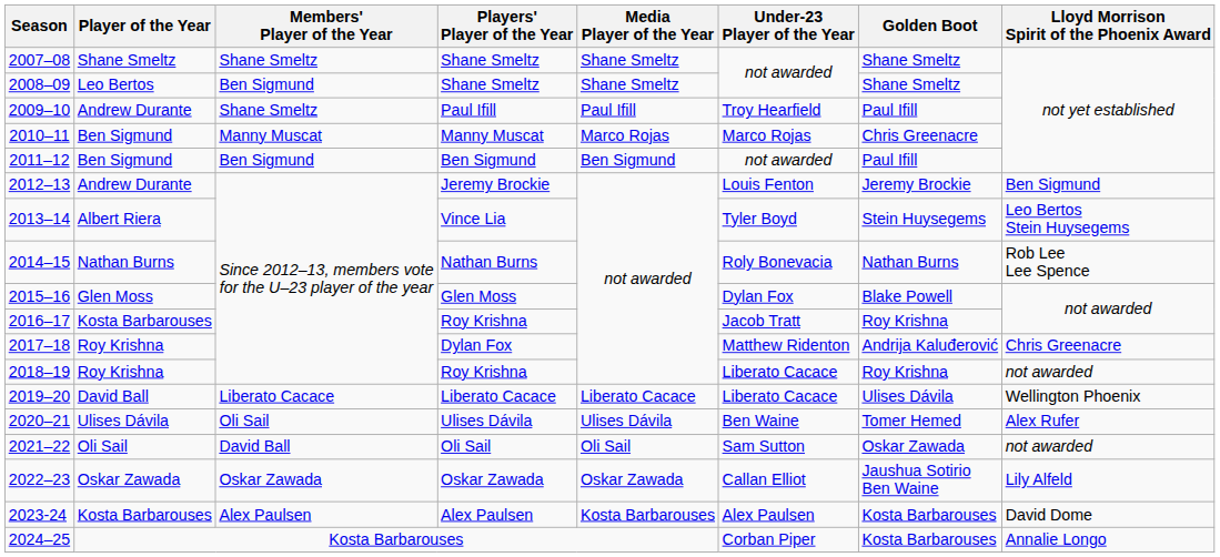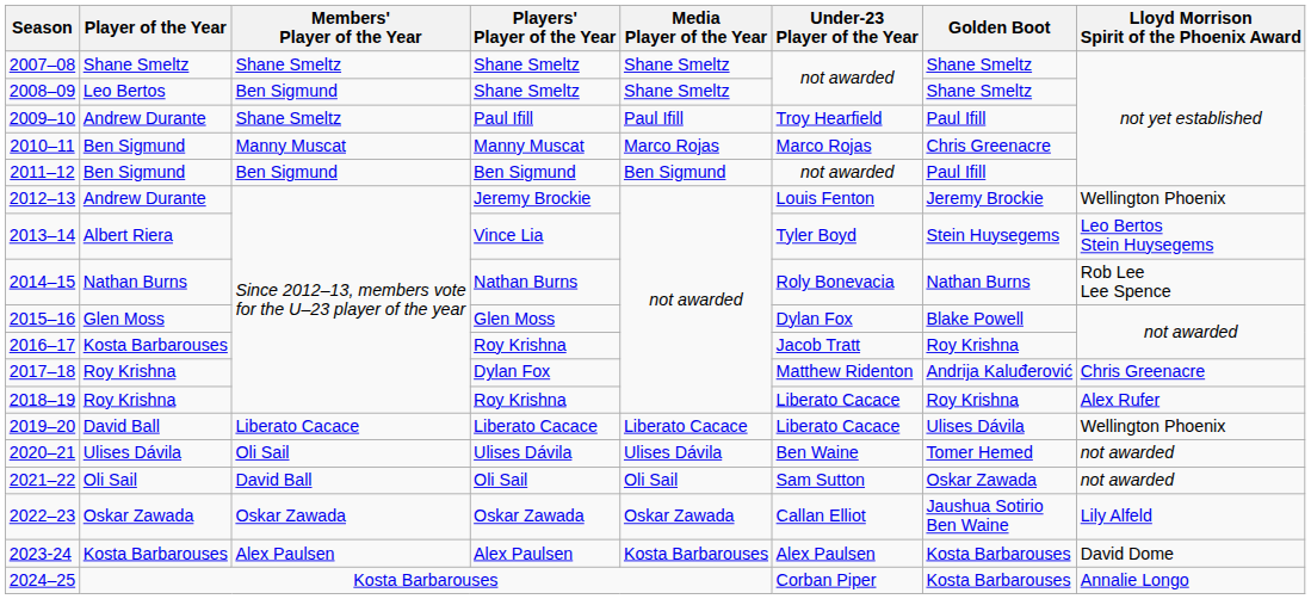 <table class="wikitable">
 <tr>
 <th>Season</th>
 <th>Player of the Year</th>
 <th>Members'<br> Player of the Year</th>
 <th>Players'<br>Player of the Year</th>
 <th>Media<br>Player of the Year</th>
 <th>Under-23<br>Player of the Year</th>
 <th>Golden Boot</th>
 <th>Lloyd Morrison<br>Spirit of the Phoenix Award</th>
 </tr>
 <tr>
 <td align=center><a href='#'>2007–08</a></td>
 <td> <a href='#'>Shane Smeltz</a></td>
 <td> <a href='#'>Shane Smeltz</a></td>
 <td> <a href='#'>Shane Smeltz</a></td>
 <td> <a href='#'>Shane Smeltz</a></td>
 <td rowspan=2 align=center><em>not awarded</em></td>
 <td> <a href='#'>Shane Smeltz</a></td>
 <td rowspan=5 align=center><em>not yet established</em></td>
 </tr>
 <tr>
 <td align=center><a href='#'>2008–09</a></td>
 <td> <a href='#'>Leo Bertos</a></td>
 <td> <a href='#'>Ben Sigmund</a></td>
 <td> <a href='#'>Shane Smeltz</a></td>
 <td> <a href='#'>Shane Smeltz</a></td>
 <td> <a href='#'>Shane Smeltz</a></td>
 </tr>
 <tr>
 <td align=center><a href='#'>2009–10</a></td>
 <td> <a href='#'>Andrew Durante</a></td>
 <td> <a href='#'>Shane Smeltz</a></td>
 <td> <a href='#'>Paul Ifill</a></td>
 <td> <a href='#'>Paul Ifill</a></td>
 <td> <a href='#'>Troy Hearfield</a></td>
 <td> <a href='#'>Paul Ifill</a></td>
 </tr>
 <tr>
 <td align=center><a href='#'>2010–11</a></td>
 <td> <a href='#'>Ben Sigmund</a></td>
 <td> <a href='#'>Manny Muscat</a></td>
 <td> <a href='#'>Manny Muscat</a></td>
 <td> <a href='#'>Marco Rojas</a></td>
 <td> <a href='#'>Marco Rojas</a></td>
 <td> <a href='#'>Chris Greenacre</a></td>
 </tr>
 <tr>
 <td align=center><a href='#'>2011–12</a></td>
 <td> <a href='#'>Ben Sigmund</a></td>
 <td> <a href='#'>Ben Sigmund</a></td>
 <td> <a href='#'>Ben Sigmund</a></td>
 <td> <a href='#'>Ben Sigmund</a></td>
 <td align=center><em>not awarded</em></td>
 <td> <a href='#'>Paul Ifill</a></td>
 </tr>
 <tr>
 <td align=center><a href='#'>2012–13</a></td>
 <td> <a href='#'>Andrew Durante</a></td>
 <td rowspan="7" align="center"><em>Since 2012–13, members vote<br>for the U–23 player of the year</em></td>
 <td> <a href='#'>Jeremy Brockie</a></td>
 <td rowspan="7" align="center"><em>not awarded</em></td>
 <td> <a href='#'>Louis Fenton</a></td>
 <td> <a href='#'>Jeremy Brockie</a></td>
-<td> <a href='#'>Ben Sigmund</a></td>
+<td> Wellington Phoenix</td>
 </tr>
 <tr>
 <td align=center><a href='#'>2013–14</a></td>
 <td> <a href='#'>Albert Riera</a></td>
 <td> <a href='#'>Vince Lia</a></td>
 <td> <a href='#'>Tyler Boyd</a></td>
 <td> <a href='#'>Stein Huysegems</a></td>
 <td> <a href='#'>Leo Bertos</a> <br>  <a href='#'>Stein Huysegems</a></td>
 </tr>
 <tr>
 <td align=center><a href='#'>2014–15</a></td>
 <td> <a href='#'>Nathan Burns</a></td>
 <td> <a href='#'>Nathan Burns</a></td>
 <td> <a href='#'>Roly Bonevacia</a></td>
 <td> <a href='#'>Nathan Burns</a></td>
 <td> Rob Lee <br>  Lee Spence</td>
 </tr>
 <tr>
 <td align=center><a href='#'>2015–16</a></td>
 <td> <a href='#'>Glen Moss</a></td>
 <td> <a href='#'>Glen Moss</a></td>
 <td> <a href='#'>Dylan Fox</a></td>
 <td> <a href='#'>Blake Powell</a></td>
 <td rowspan=2 align=center><em>not awarded</em></td>
 </tr>
 <tr>
 <td align=center><a href='#'>2016–17</a></td>
 <td> <a href='#'>Kosta Barbarouses</a></td>
 <td> <a href='#'>Roy Krishna</a></td>
 <td> <a href='#'>Jacob Tratt</a></td>
 <td> <a href='#'>Roy Krishna</a></td>
 </tr>
 <tr>
 <td align=center><a href='#'>2017–18</a></td>
 <td> <a href='#'>Roy Krishna</a></td>
 <td> <a href='#'>Dylan Fox</a></td>
 <td> <a href='#'>Matthew Ridenton</a></td>
 <td> <a href='#'>Andrija Kaluđerović</a></td>
 <td> <a href='#'>Chris Greenacre</a></td>
 </tr>
 <tr>
 <td align=center><a href='#'>2018–19</a></td>
 <td> <a href='#'>Roy Krishna</a></td>
 <td> <a href='#'>Roy Krishna</a></td>
 <td> <a href='#'>Liberato Cacace</a></td>
 <td> <a href='#'>Roy Krishna</a></td>
-<td><em>not awarded</em></td>
+<td> <a href='#'>Alex Rufer</a></td>
 </tr>
 <tr>
 <td align=center><a href='#'>2019–20</a></td>
 <td> <a href='#'>David Ball</a></td>
 <td> <a href='#'>Liberato Cacace</a></td>
 <td> <a href='#'>Liberato Cacace</a></td>
 <td> <a href='#'>Liberato Cacace</a></td>
 <td> <a href='#'>Liberato Cacace</a></td>
 <td> <a href='#'>Ulises Dávila</a></td>
 <td> Wellington Phoenix</td>
 </tr>
 <tr>
 <td align=center><a href='#'>2020–21</a></td>
 <td> <a href='#'>Ulises Dávila</a></td>
 <td> <a href='#'>Oli Sail</a></td>
 <td> <a href='#'>Ulises Dávila</a></td>
 <td> <a href='#'>Ulises Dávila</a></td>
 <td> <a href='#'>Ben Waine</a></td>
 <td> <a href='#'>Tomer Hemed</a></td>
-<td> <a href='#'>Alex Rufer</a></td>
+<td><em>not awarded</em></td>
 </tr>
 <tr>
 <td align=center><a href='#'>2021–22</a></td>
 <td> <a href='#'>Oli Sail</a></td>
 <td> <a href='#'>David Ball</a></td>
 <td> <a href='#'>Oli Sail</a></td>
 <td> <a href='#'>Oli Sail</a></td>
 <td> <a href='#'>Sam Sutton</a></td>
 <td> <a href='#'>Oskar Zawada</a></td>
 <td><em>not awarded</em></td>
 </tr>
 <tr>
 <td align=center><a href='#'>2022–23</a></td>
 <td> <a href='#'>Oskar Zawada</a></td>
 <td> <a href='#'>Oskar Zawada</a></td>
 <td> <a href='#'>Oskar Zawada</a></td>
 <td> <a href='#'>Oskar Zawada</a></td>
 <td> <a href='#'>Callan Elliot</a></td>
 <td> <a href='#'>Jaushua Sotirio</a><br> <a href='#'>Ben Waine</a></td>
 <td> <a href='#'>Lily Alfeld</a></td>
 </tr>
 <tr>
 <td><a href='#'>2023-24</a></td>
 <td> <a href='#'>Kosta Barbarouses</a></td>
 <td> <a href='#'>Alex Paulsen</a></td>
 <td> <a href='#'>Alex Paulsen</a></td>
 <td> <a href='#'>Kosta Barbarouses</a></td>
 <td> <a href='#'>Alex Paulsen</a></td>
 <td> <a href='#'>Kosta Barbarouses</a></td>
 <td> David Dome</td>
 </tr>
 <tr>
 <td><a href='#'>2024–25</a></td>
 <td colspan="4" align="center"> <a href='#'>Kosta Barbarouses</a></td>
 <td> <a href='#'>Corban Piper</a></td>
 <td> <a href='#'>Kosta Barbarouses</a></td>
 <td> <a href='#'>Annalie Longo</a></td>
 </tr>
 </table>
